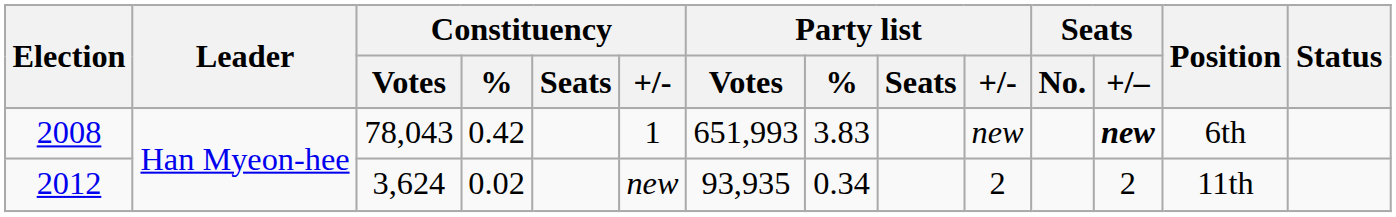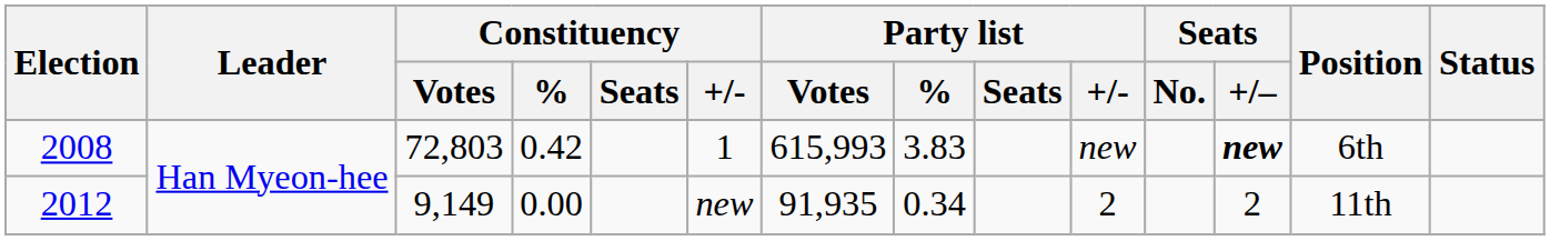 <table class="wikitable" style="text-align:center">
 <tr>
 <th rowspan="2">Election</th>
 <th rowspan="2">Leader</th>
 <th colspan="4">Constituency</th>
 <th colspan="4">Party list</th>
 <th colspan="2">Seats</th>
 <th rowspan="2">Position</th>
 <th rowspan="2">Status</th>
 </tr>
 <tr>
 <th>Votes</th>
 <th>%</th>
 <th>Seats</th>
 <th>+/-</th>
 <th>Votes</th>
 <th>%</th>
 <th>Seats</th>
 <th>+/-</th>
 <th>No.</th>
 <th>+/–</th>
 </tr>
 <tr>
 <td><a href='#'>2008</a></td>
 <td rowspan="2"><a href='#'>Han Myeon-hee</a></td>
-<td>78,043</td>
+<td>72,803</td>
 <td>0.42</td>
 <td></td>
 <td> 1</td>
-<td>651,993</td>
+<td>615,993</td>
 <td>3.83</td>
 <td></td>
 <td><em>new</em></td>
 <td></td>
 <td><strong><em>new</em></strong></td>
 <td>6th</td>
 <td></td>
 </tr>
 <tr>
 <td><a href='#'>2012</a></td>
-<td>3,624</td>
-<td>0.02</td>
+<td>9,149</td>
+<td>0.00</td>
 <td></td>
 <td><em>new</em></td>
-<td>93,935</td>
+<td>91,935</td>
 <td>0.34</td>
 <td></td>
 <td> 2</td>
 <td></td>
 <td> 2</td>
 <td>11th</td>
 <td></td>
 </tr>
 </table>
